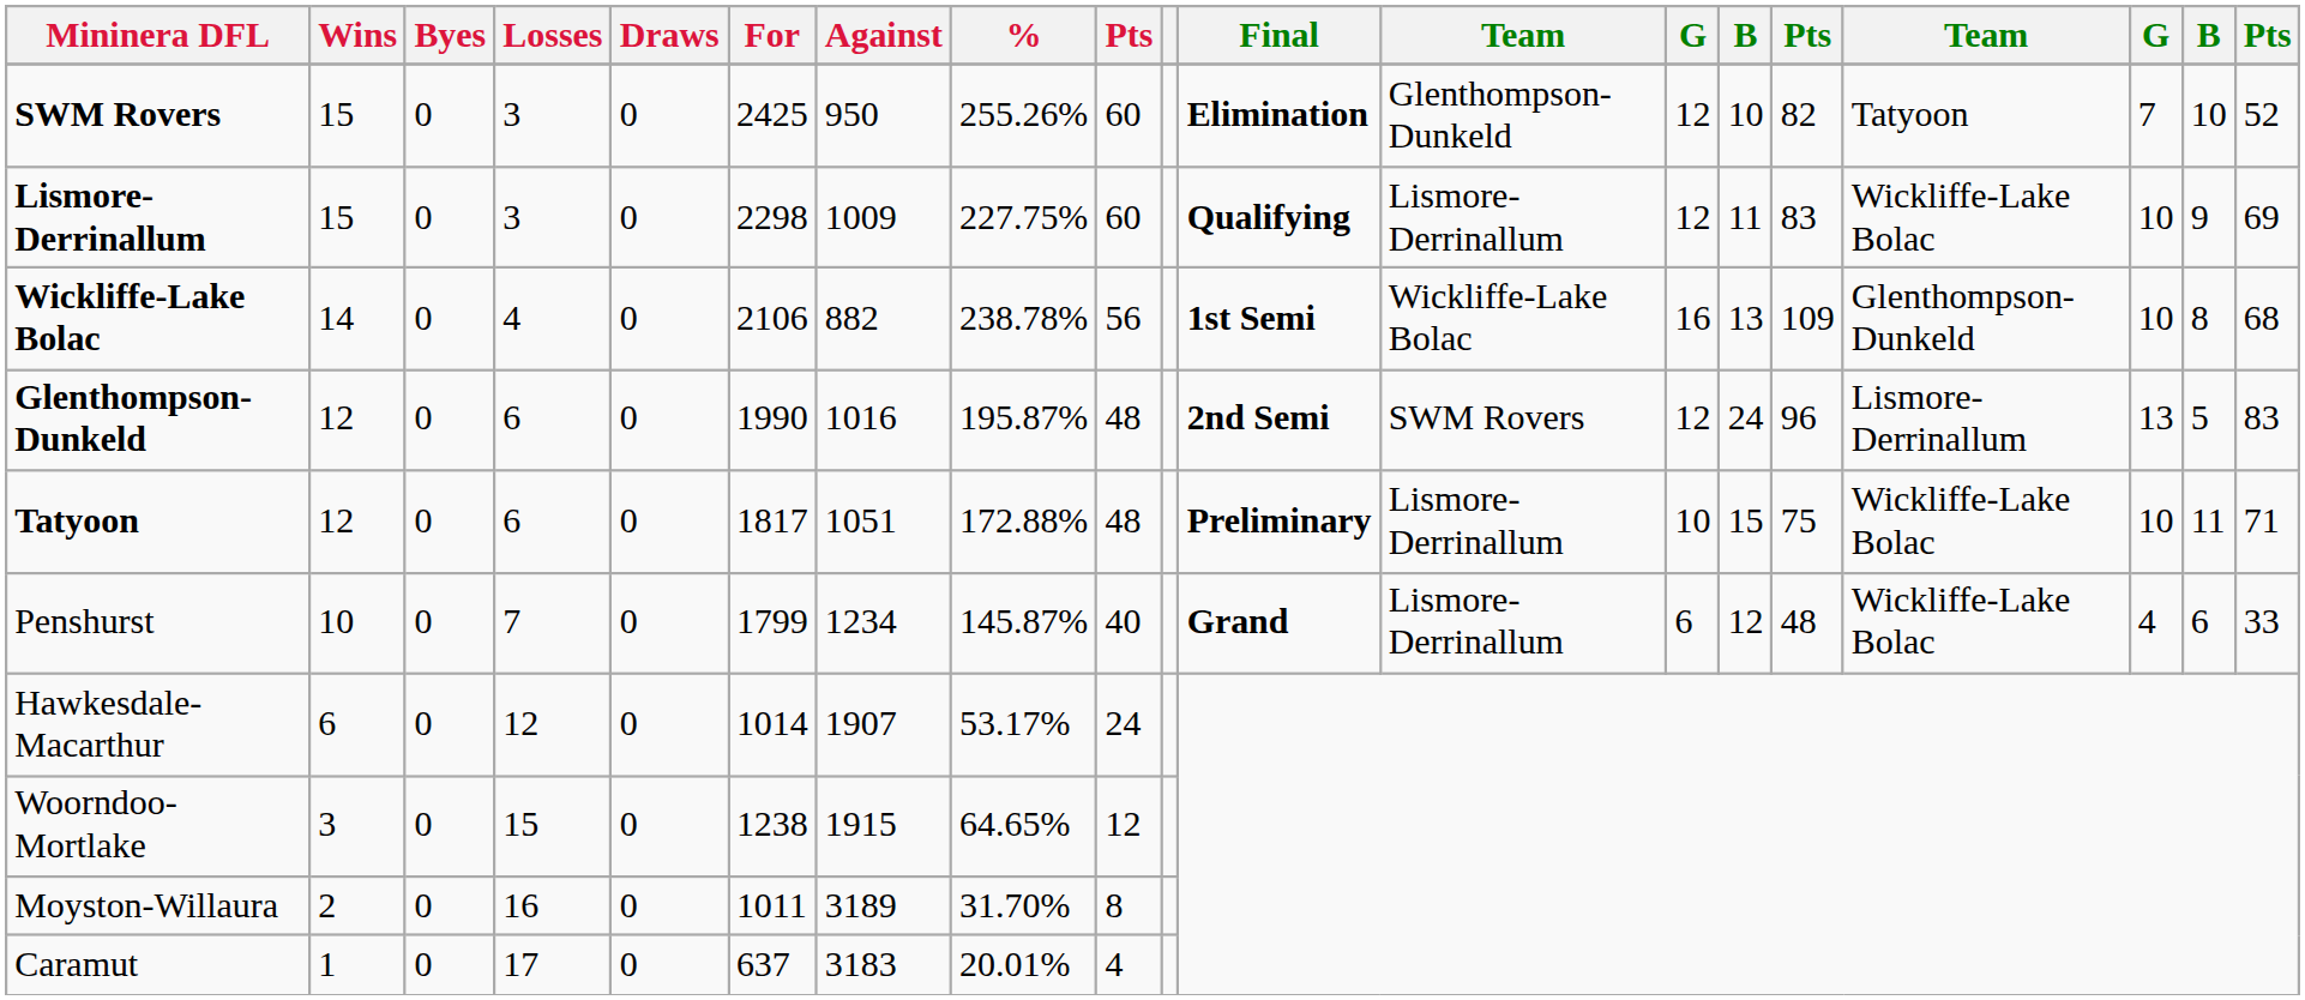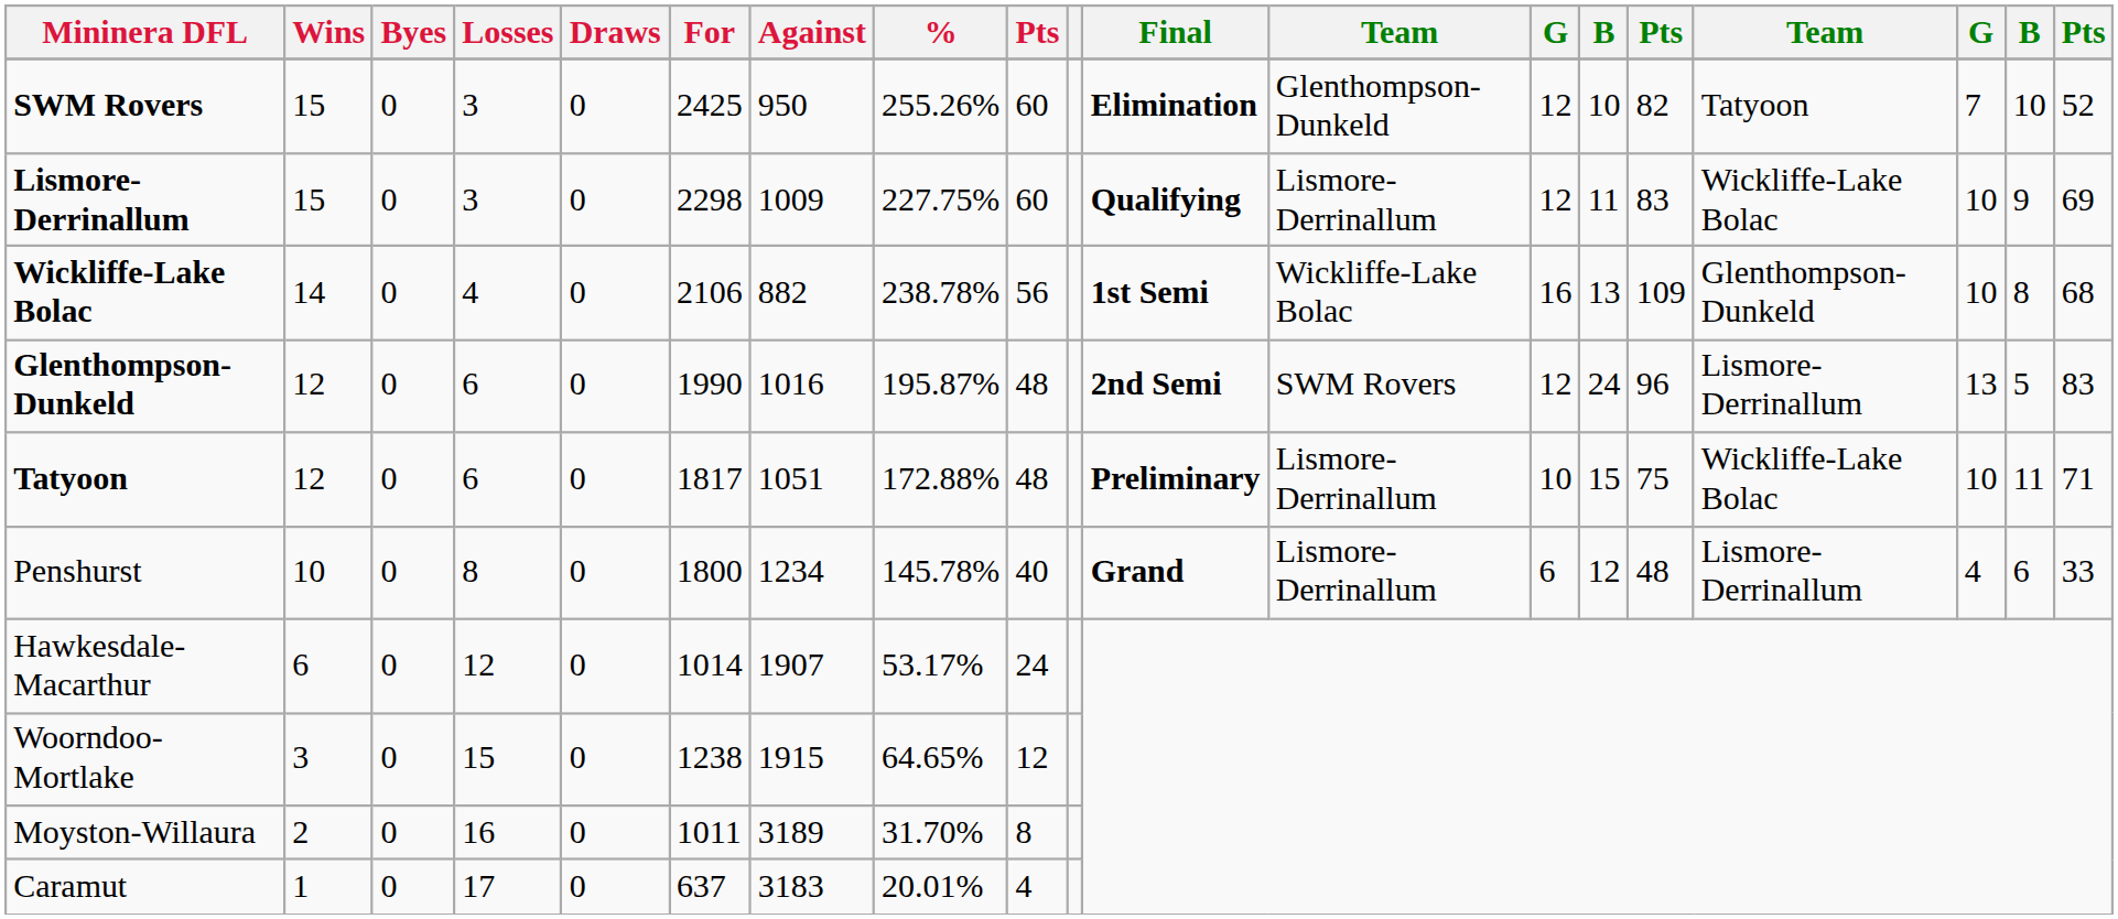 <table style="font-size: 85%; text-align: left;" class="wikitable">
 <tr>
 <th style="color:crimson">Mininera DFL</th>
 <th style="color:crimson">Wins</th>
 <th style="color:crimson">Byes</th>
 <th style="color:crimson">Losses</th>
 <th style="color:crimson">Draws</th>
 <th style="color:crimson">For</th>
 <th style="color:crimson">Against</th>
 <th style="color:crimson">%</th>
 <th style="color:crimson">Pts</th>
 <th></th>
 <th style="color:green">Final</th>
 <th style="color:green">Team</th>
 <th style="color:green">G</th>
 <th style="color:green">B</th>
 <th style="color:green">Pts</th>
 <th style="color:green">Team</th>
 <th style="color:green">G</th>
 <th style="color:green">B</th>
 <th style="color:green">Pts</th>
 </tr>
 <tr>
 </tr>
 <tr>
 </tr>
 <tr>
 <td><strong>	SWM Rovers	</strong></td>
 <td>15</td>
 <td>0</td>
 <td>3</td>
 <td>0</td>
 <td>2425</td>
 <td>950</td>
 <td>255.26%</td>
 <td>60</td>
 <td></td>
 <td><strong>Elimination</strong></td>
 <td>Glenthompson-Dunkeld</td>
 <td>12</td>
 <td>10</td>
 <td>82</td>
 <td>Tatyoon</td>
 <td>7</td>
 <td>10</td>
 <td>52</td>
 </tr>
 <tr>
 <td><strong>	Lismore-Derrinallum	</strong></td>
 <td>15</td>
 <td>0</td>
 <td>3</td>
 <td>0</td>
 <td>2298</td>
 <td>1009</td>
 <td>227.75%</td>
 <td>60</td>
 <td></td>
 <td><strong>Qualifying</strong></td>
 <td>Lismore-Derrinallum</td>
 <td>12</td>
 <td>11</td>
 <td>83</td>
 <td>Wickliffe-Lake Bolac</td>
 <td>10</td>
 <td>9</td>
 <td>69</td>
 </tr>
 <tr>
 <td><strong>	Wickliffe-Lake Bolac	</strong></td>
 <td>14</td>
 <td>0</td>
 <td>4</td>
 <td>0</td>
 <td>2106</td>
 <td>882</td>
 <td>238.78%</td>
 <td>56</td>
 <td></td>
 <td><strong>1st Semi</strong></td>
 <td>Wickliffe-Lake Bolac</td>
 <td>16</td>
 <td>13</td>
 <td>109</td>
 <td>Glenthompson-Dunkeld</td>
 <td>10</td>
 <td>8</td>
 <td>68</td>
 </tr>
 <tr>
 <td><strong>	Glenthompson-Dunkeld	</strong></td>
 <td>12</td>
 <td>0</td>
 <td>6</td>
 <td>0</td>
 <td>1990</td>
 <td>1016</td>
 <td>195.87%</td>
 <td>48</td>
 <td></td>
 <td><strong>2nd Semi</strong></td>
 <td>SWM Rovers</td>
 <td>12</td>
 <td>24</td>
 <td>96</td>
 <td>Lismore-Derrinallum</td>
 <td>13</td>
 <td>5</td>
 <td>83</td>
 </tr>
 <tr>
 <td><strong>	Tatyoon	</strong></td>
 <td>12</td>
 <td>0</td>
 <td>6</td>
 <td>0</td>
 <td>1817</td>
 <td>1051</td>
 <td>172.88%</td>
 <td>48</td>
 <td></td>
 <td><strong>Preliminary</strong></td>
 <td>Lismore-Derrinallum</td>
 <td>10</td>
 <td>15</td>
 <td>75</td>
 <td>Wickliffe-Lake Bolac</td>
 <td>10</td>
 <td>11</td>
 <td>71</td>
 </tr>
 <tr>
 <td>Penshurst</td>
 <td>10</td>
 <td>0</td>
-<td>7</td>
+<td>8</td>
 <td>0</td>
-<td>1799</td>
+<td>1800</td>
 <td>1234</td>
-<td>145.87%</td>
+<td>145.78%</td>
 <td>40</td>
 <td></td>
 <td><strong>Grand</strong></td>
 <td>Lismore-Derrinallum</td>
 <td>6</td>
 <td>12</td>
 <td>48</td>
-<td>Wickliffe-Lake Bolac</td>
+<td>Lismore-Derrinallum</td>
 <td>4</td>
 <td>6</td>
 <td>33</td>
 </tr>
 <tr>
 <td>Hawkesdale-Macarthur</td>
 <td>6</td>
 <td>0</td>
 <td>12</td>
 <td>0</td>
 <td>1014</td>
 <td>1907</td>
 <td>53.17%</td>
 <td>24</td>
 <td></td>
 </tr>
 <tr>
 <td>Woorndoo-Mortlake</td>
 <td>3</td>
 <td>0</td>
 <td>15</td>
 <td>0</td>
 <td>1238</td>
 <td>1915</td>
 <td>64.65%</td>
 <td>12</td>
 <td></td>
 </tr>
 <tr>
 <td>Moyston-Willaura</td>
 <td>2</td>
 <td>0</td>
 <td>16</td>
 <td>0</td>
 <td>1011</td>
 <td>3189</td>
 <td>31.70%</td>
 <td>8</td>
 <td></td>
 </tr>
 <tr>
 <td>Caramut</td>
 <td>1</td>
 <td>0</td>
 <td>17</td>
 <td>0</td>
 <td>637</td>
 <td>3183</td>
 <td>20.01%</td>
 <td>4</td>
 <td></td>
 </tr>
 <tr>
 </tr>
 </table>
